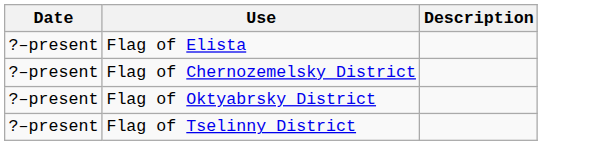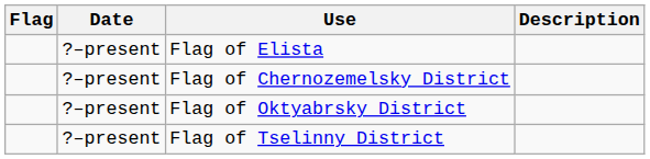 <table class="wikitable">
 <tr>
+<th>Flag</th>
 <th>Date</th>
 <th>Use</th>
 <th>Description</th>
 </tr>
 <tr>
+<td></td>
 <td>?–present</td>
 <td>Flag of <a href='#'>Elista</a></td>
 <td></td>
 </tr>
 <tr>
+<td></td>
 <td>?–present</td>
 <td>Flag of <a href='#'>Chernozemelsky District</a></td>
 <td></td>
 </tr>
 <tr>
+<td></td>
 <td>?–present</td>
 <td>Flag of <a href='#'>Oktyabrsky District</a></td>
 <td></td>
 </tr>
 <tr>
+<td></td>
 <td>?–present</td>
 <td>Flag of <a href='#'>Tselinny District</a></td>
 <td></td>
 </tr>
 </table>
